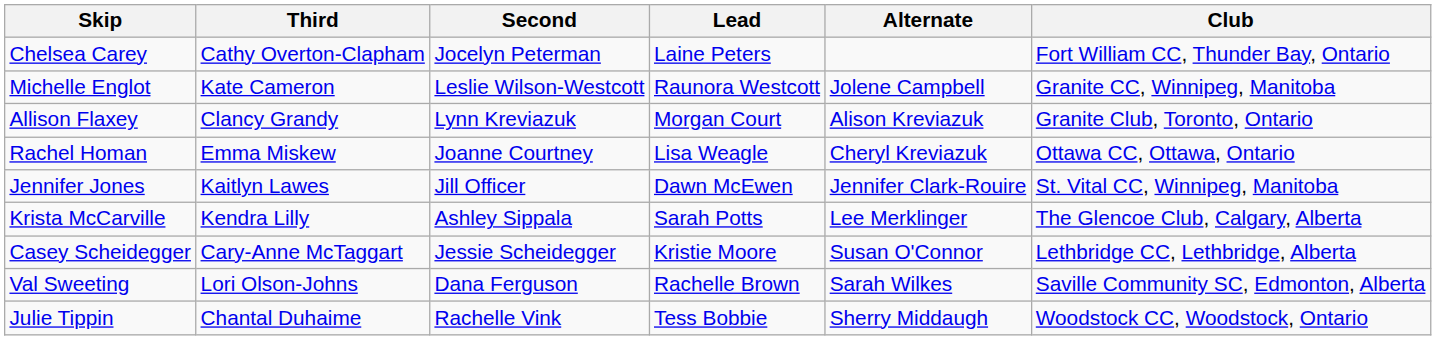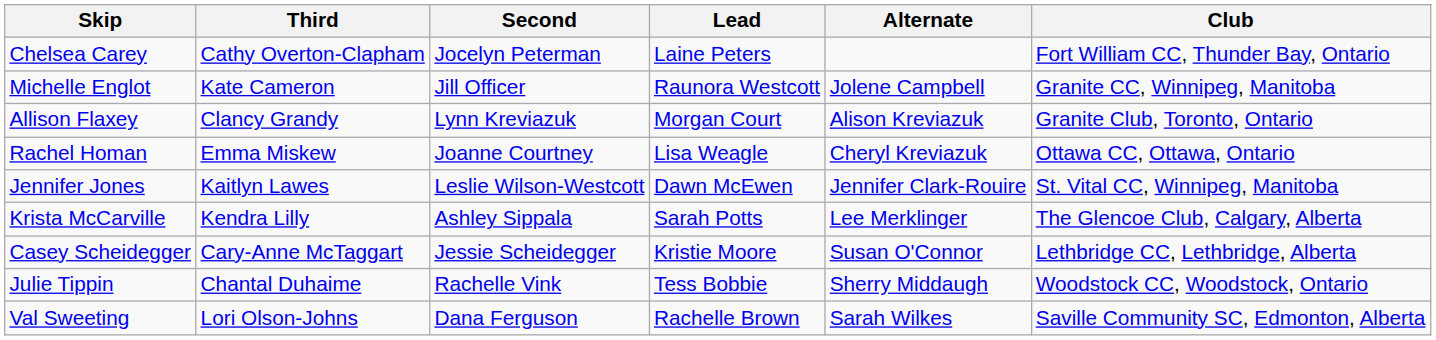 <table class=wikitable>
 <tr>
 <th scope="col">Skip</th>
 <th scope="col">Third</th>
 <th scope="col">Second</th>
 <th scope="col">Lead</th>
 <th scope="col">Alternate</th>
 <th scope="col">Club</th>
 </tr>
 <tr>
 <td><a href='#'>Chelsea Carey</a></td>
 <td><a href='#'>Cathy Overton-Clapham</a></td>
 <td><a href='#'>Jocelyn Peterman</a></td>
 <td><a href='#'>Laine Peters</a></td>
 <td></td>
 <td> <a href='#'>Fort William CC</a>, <a href='#'>Thunder Bay</a>, <a href='#'>Ontario</a></td>
 </tr>
 <tr>
 <td><a href='#'>Michelle Englot</a></td>
 <td><a href='#'>Kate Cameron</a></td>
-<td><a href='#'>Leslie Wilson-Westcott</a></td>
+<td><a href='#'>Jill Officer</a></td>
 <td><a href='#'>Raunora Westcott</a></td>
 <td><a href='#'>Jolene Campbell</a></td>
 <td> <a href='#'>Granite CC</a>, <a href='#'>Winnipeg</a>, <a href='#'>Manitoba</a></td>
 </tr>
 <tr>
 <td><a href='#'>Allison Flaxey</a></td>
 <td><a href='#'>Clancy Grandy</a></td>
 <td><a href='#'>Lynn Kreviazuk</a></td>
 <td><a href='#'>Morgan Court</a></td>
 <td><a href='#'>Alison Kreviazuk</a></td>
 <td> <a href='#'>Granite Club</a>, <a href='#'>Toronto</a>, <a href='#'>Ontario</a></td>
 </tr>
 <tr>
 <td><a href='#'>Rachel Homan</a></td>
 <td><a href='#'>Emma Miskew</a></td>
 <td><a href='#'>Joanne Courtney</a></td>
 <td><a href='#'>Lisa Weagle</a></td>
 <td><a href='#'>Cheryl Kreviazuk</a></td>
 <td> <a href='#'>Ottawa CC</a>, <a href='#'>Ottawa</a>, <a href='#'>Ontario</a></td>
 </tr>
 <tr>
 <td><a href='#'>Jennifer Jones</a></td>
 <td><a href='#'>Kaitlyn Lawes</a></td>
-<td><a href='#'>Jill Officer</a></td>
+<td><a href='#'>Leslie Wilson-Westcott</a></td>
 <td><a href='#'>Dawn McEwen</a></td>
 <td><a href='#'>Jennifer Clark-Rouire</a></td>
 <td> <a href='#'>St. Vital CC</a>, <a href='#'>Winnipeg</a>, <a href='#'>Manitoba</a></td>
 </tr>
 <tr>
 <td><a href='#'>Krista McCarville</a></td>
 <td><a href='#'>Kendra Lilly</a></td>
 <td><a href='#'>Ashley Sippala</a></td>
 <td><a href='#'>Sarah Potts</a></td>
 <td><a href='#'>Lee Merklinger</a></td>
 <td> <a href='#'>The Glencoe Club</a>, <a href='#'>Calgary</a>, <a href='#'>Alberta</a></td>
 </tr>
 <tr>
 <td><a href='#'>Casey Scheidegger</a></td>
 <td><a href='#'>Cary-Anne McTaggart</a></td>
 <td><a href='#'>Jessie Scheidegger</a></td>
 <td><a href='#'>Kristie Moore</a></td>
 <td><a href='#'>Susan O'Connor</a></td>
 <td> <a href='#'>Lethbridge CC</a>, <a href='#'>Lethbridge</a>, <a href='#'>Alberta</a></td>
 </tr>
 <tr>
+<td><a href='#'>Julie Tippin</a></td>
+<td><a href='#'>Chantal Duhaime</a></td>
+<td><a href='#'>Rachelle Vink</a></td>
+<td><a href='#'>Tess Bobbie</a></td>
+<td><a href='#'>Sherry Middaugh</a></td>
+<td> <a href='#'>Woodstock CC</a>, <a href='#'>Woodstock</a>, <a href='#'>Ontario</a></td>
+</tr>
+<tr>
 <td><a href='#'>Val Sweeting</a></td>
 <td><a href='#'>Lori Olson-Johns</a></td>
 <td><a href='#'>Dana Ferguson</a></td>
 <td><a href='#'>Rachelle Brown</a></td>
 <td><a href='#'>Sarah Wilkes</a></td>
 <td> <a href='#'>Saville Community SC</a>, <a href='#'>Edmonton</a>, <a href='#'>Alberta</a></td>
 </tr>
-<tr>
-<td><a href='#'>Julie Tippin</a></td>
-<td><a href='#'>Chantal Duhaime</a></td>
-<td><a href='#'>Rachelle Vink</a></td>
-<td><a href='#'>Tess Bobbie</a></td>
-<td><a href='#'>Sherry Middaugh</a></td>
-<td> <a href='#'>Woodstock CC</a>, <a href='#'>Woodstock</a>, <a href='#'>Ontario</a></td>
-</tr>
 </table>
